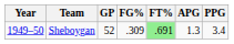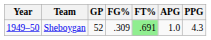 <table class="wikitable sortable" style="font-size:95%; text-align:right;">
 <tr>
 <th>Year</th>
 <th>Team</th>
 <th>GP</th>
 <th>FG%</th>
 <th>FT%</th>
 <th>APG</th>
 <th>PPG</th>
 </tr>
 <tr>
 <td style="text-align:left;"><a href='#'>1949–50</a></td>
 <td style="text-align:left;"><a href='#'>Sheboygan</a></td>
 <td>52</td>
 <td>.309</td>
 <td style="background: lightgreen;">.691</td>
-<td>1.3</td>
-<td>3.4</td>
+<td>1.0</td>
+<td>4.3</td>
 </tr>
 </table>
